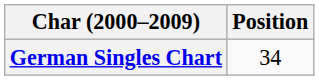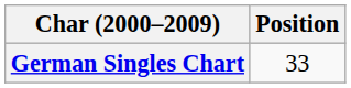 <table class="wikitable plainrowheaders" style="text-align:center">
 <tr>
 <th>Char (2000–2009)</th>
 <th>Position</th>
 </tr>
 <tr>
 <th scope="row"><a href='#'>German Singles Chart</a></th>
-<td>34</td>
+<td>33</td>
 </tr>
 </table>
